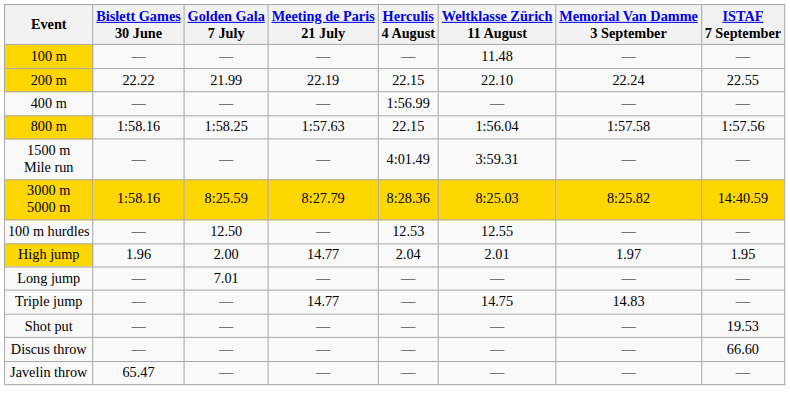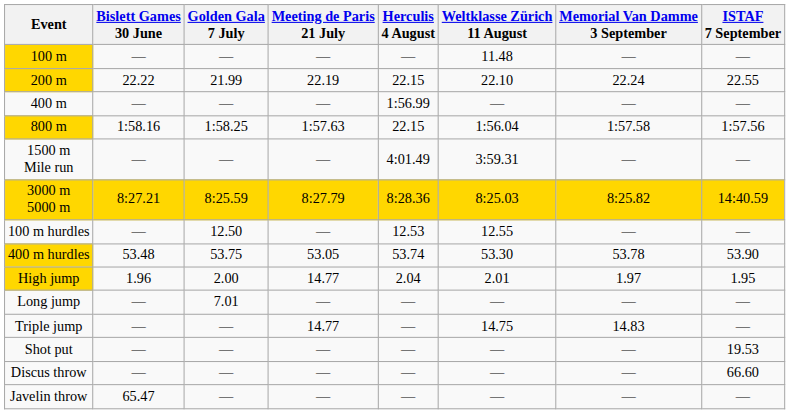 <table class="wikitable" style="text-align: center; font-size: 85%; border">
 <tr>
 <th>Event</th>
 <th><a href='#'>Bislett Games</a> <br>30 June</th>
 <th><a href='#'>Golden Gala</a> <br>7 July</th>
 <th><a href='#'>Meeting de Paris</a> <br>21 July</th>
 <th><a href='#'>Herculis</a> <br>4 August</th>
 <th><a href='#'>Weltklasse Zürich</a> <br>11 August</th>
 <th><a href='#'>Memorial Van Damme</a> <br>3 September</th>
 <th><a href='#'>ISTAF</a> <br>7 September</th>
 </tr>
 <tr>
 <td bgcolor=gold>100 m</td>
 <td>—</td>
 <td>—</td>
 <td>—</td>
 <td>—</td>
 <td> 11.48</td>
 <td>—</td>
 <td>—</td>
 </tr>
 <tr>
 <td bgcolor=gold>200 m</td>
 <td> 22.22</td>
 <td> 21.99</td>
 <td> 22.19</td>
 <td> 22.15</td>
 <td> 22.10</td>
 <td> 22.24</td>
 <td> 22.55</td>
 </tr>
 <tr>
 <td>400 m</td>
 <td>—</td>
 <td>—</td>
 <td>—</td>
 <td> 1:56.99</td>
 <td>—</td>
 <td>—</td>
 <td>—</td>
 </tr>
 <tr>
 <td bgcolor=gold>800 m</td>
 <td> 1:58.16</td>
 <td> 1:58.25</td>
 <td> 1:57.63</td>
 <td> 22.15</td>
 <td> 1:56.04</td>
 <td> 1:57.58</td>
 <td> 1:57.56</td>
 </tr>
 <tr>
 <td>1500 m  <br> Mile run</td>
 <td>—</td>
 <td>—</td>
 <td>—</td>
 <td> 4:01.49</td>
 <td> 3:59.31</td>
 <td>—</td>
 <td>—</td>
 </tr>
 <tr bgcolor=gold>
 <td>3000 m <br> 5000 m</td>
-<td> 1:58.16</td>
+<td> 8:27.21</td>
 <td> 8:25.59</td>
 <td> 8:27.79</td>
 <td> 8:28.36</td>
 <td> 8:25.03</td>
 <td> 8:25.82</td>
 <td> 14:40.59</td>
 </tr>
 <tr>
 <td>100 m hurdles</td>
 <td>—</td>
 <td> 12.50</td>
 <td>—</td>
 <td> 12.53</td>
 <td> 12.55</td>
 <td>—</td>
 <td>—</td>
+</tr>
+<tr>
+<td bgcolor=gold>400 m hurdles</td>
+<td> 53.48</td>
+<td> 53.75</td>
+<td> 53.05</td>
+<td> 53.74</td>
+<td> 53.30</td>
+<td> 53.78</td>
+<td> 53.90</td>
 </tr>
 <tr>
 <td bgcolor=gold>High jump</td>
 <td> 1.96</td>
 <td> 2.00</td>
 <td> 14.77</td>
 <td> 2.04</td>
 <td> 2.01</td>
 <td> 1.97</td>
 <td> 1.95</td>
 </tr>
 <tr>
 <td>Long jump</td>
 <td>—</td>
 <td> 7.01</td>
 <td>—</td>
 <td>—</td>
 <td>—</td>
 <td>—</td>
 <td>—</td>
 </tr>
 <tr>
 <td>Triple jump</td>
 <td>—</td>
 <td>—</td>
 <td> 14.77</td>
 <td>—</td>
 <td> 14.75</td>
 <td> 14.83</td>
 <td>—</td>
 </tr>
 <tr>
 <td>Shot put</td>
 <td>—</td>
 <td>—</td>
 <td>—</td>
 <td>—</td>
 <td>—</td>
 <td>—</td>
 <td> 19.53</td>
 </tr>
 <tr>
 <td>Discus throw</td>
 <td>—</td>
 <td>—</td>
 <td>—</td>
 <td>—</td>
 <td>—</td>
 <td>—</td>
 <td> 66.60</td>
 </tr>
 <tr>
 <td>Javelin throw</td>
 <td> 65.47</td>
 <td>—</td>
 <td>—</td>
 <td>—</td>
 <td>—</td>
 <td>—</td>
 <td>—</td>
 </tr>
 </table>
